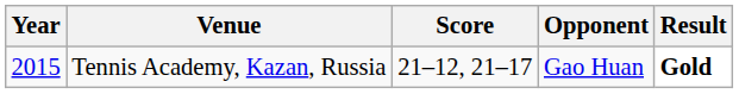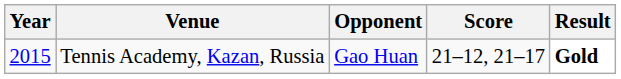 <table class="sortable wikitable" style="font-size: 90%;">
 <tr>
 <th>Year</th>
 <th>Venue</th>
+<th>Opponent</th>
 <th>Score</th>
-<th>Opponent</th>
 <th>Result</th>
 </tr>
 <tr>
 <td align="center"><a href='#'>2015</a></td>
 <td align="left">Tennis Academy, <a href='#'>Kazan</a>, Russia</td>
+<td align="left"> <a href='#'>Gao Huan</a></td>
 <td align="left">21–12, 21–17</td>
-<td align="left"> <a href='#'>Gao Huan</a></td>
 <td style="text-align:left; background:white"> <strong>Gold</strong></td>
 </tr>
 </table>
